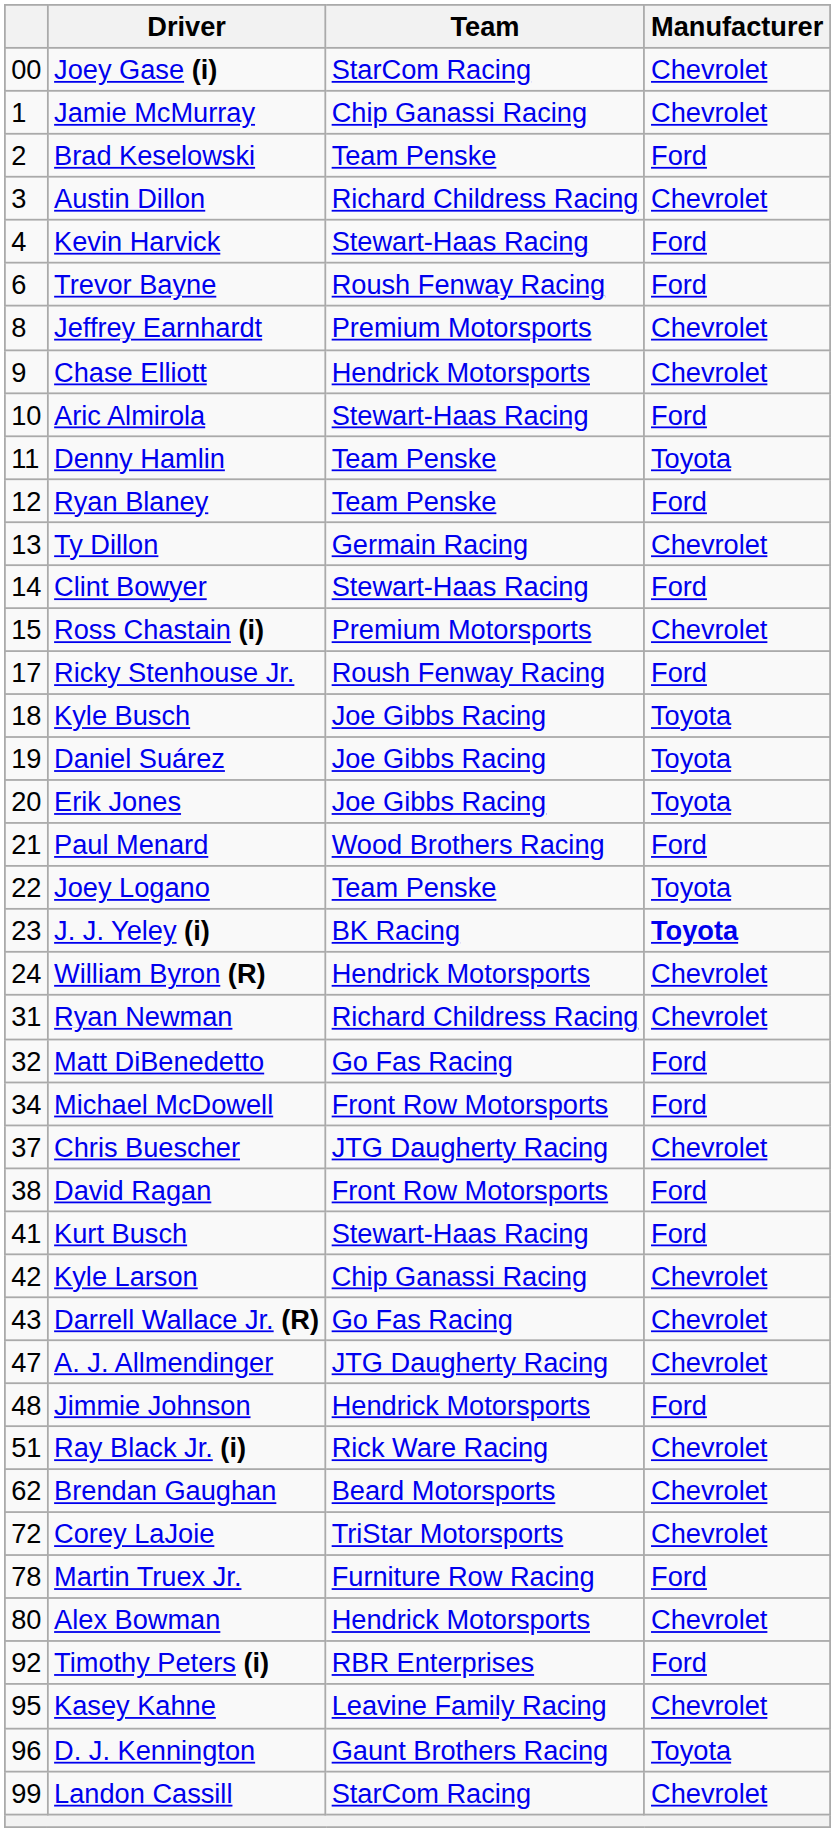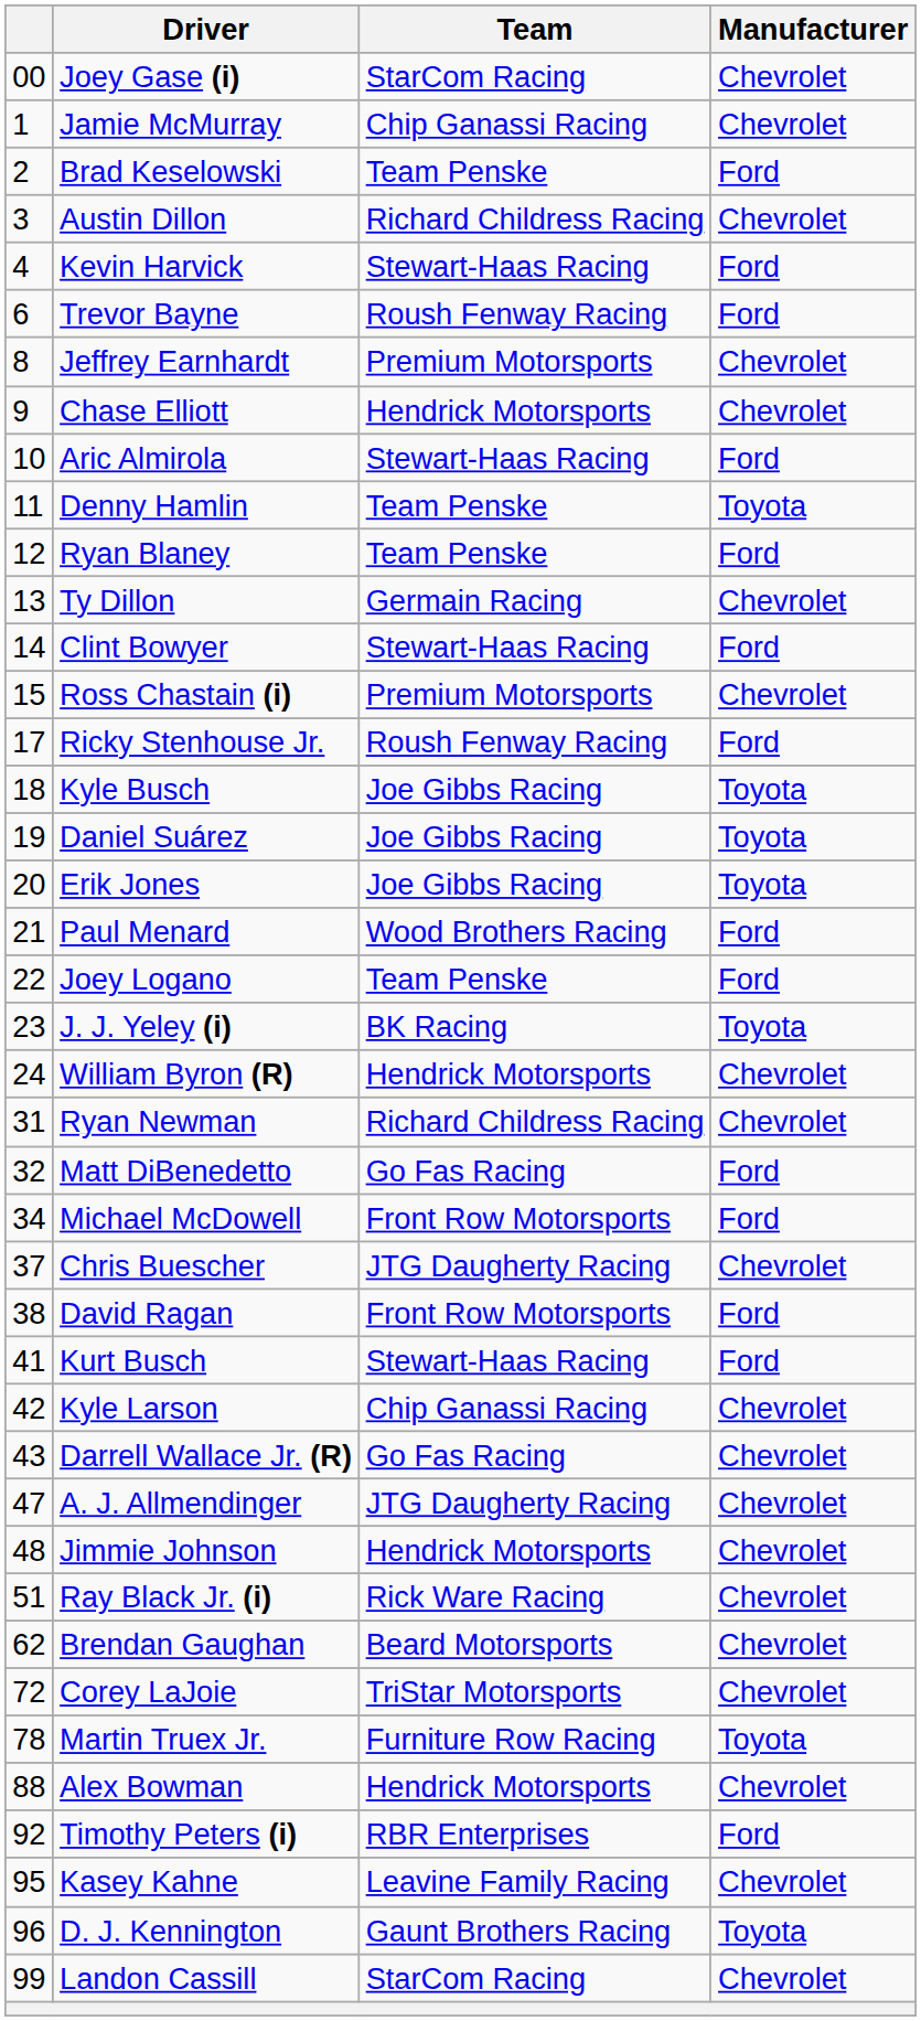 <table class="wikitable" style="font-size:95%">
 <tr>
 <th></th>
 <th>Driver</th>
 <th>Team</th>
 <th>Manufacturer</th>
 </tr>
 <tr>
 <td>00</td>
 <td><a href='#'>Joey Gase</a> <strong>(i)</strong></td>
 <td><a href='#'>StarCom Racing</a></td>
 <td><a href='#'>Chevrolet</a></td>
 </tr>
 <tr>
 <td>1</td>
 <td><a href='#'>Jamie McMurray</a></td>
 <td><a href='#'>Chip Ganassi Racing</a></td>
 <td><a href='#'>Chevrolet</a></td>
 </tr>
 <tr>
 <td>2</td>
 <td><a href='#'>Brad Keselowski</a></td>
 <td><a href='#'>Team Penske</a></td>
 <td><a href='#'>Ford</a></td>
 </tr>
 <tr>
 <td>3</td>
 <td><a href='#'>Austin Dillon</a></td>
 <td><a href='#'>Richard Childress Racing</a></td>
 <td><a href='#'>Chevrolet</a></td>
 </tr>
 <tr>
 <td>4</td>
 <td><a href='#'>Kevin Harvick</a></td>
 <td><a href='#'>Stewart-Haas Racing</a></td>
 <td><a href='#'>Ford</a></td>
 </tr>
 <tr>
 <td>6</td>
 <td><a href='#'>Trevor Bayne</a></td>
 <td><a href='#'>Roush Fenway Racing</a></td>
 <td><a href='#'>Ford</a></td>
 </tr>
 <tr>
 <td>8</td>
 <td><a href='#'>Jeffrey Earnhardt</a></td>
 <td><a href='#'>Premium Motorsports</a></td>
 <td><a href='#'>Chevrolet</a></td>
 </tr>
 <tr>
 <td>9</td>
 <td><a href='#'>Chase Elliott</a></td>
 <td><a href='#'>Hendrick Motorsports</a></td>
 <td><a href='#'>Chevrolet</a></td>
 </tr>
 <tr>
 <td>10</td>
 <td><a href='#'>Aric Almirola</a></td>
 <td><a href='#'>Stewart-Haas Racing</a></td>
 <td><a href='#'>Ford</a></td>
 </tr>
 <tr>
 <td>11</td>
 <td><a href='#'>Denny Hamlin</a></td>
 <td><a href='#'>Team Penske</a></td>
 <td><a href='#'>Toyota</a></td>
 </tr>
 <tr>
 <td>12</td>
 <td><a href='#'>Ryan Blaney</a></td>
 <td><a href='#'>Team Penske</a></td>
 <td><a href='#'>Ford</a></td>
 </tr>
 <tr>
 <td>13</td>
 <td><a href='#'>Ty Dillon</a></td>
 <td><a href='#'>Germain Racing</a></td>
 <td><a href='#'>Chevrolet</a></td>
 </tr>
 <tr>
 <td>14</td>
 <td><a href='#'>Clint Bowyer</a></td>
 <td><a href='#'>Stewart-Haas Racing</a></td>
 <td><a href='#'>Ford</a></td>
 </tr>
 <tr>
 <td>15</td>
 <td><a href='#'>Ross Chastain</a> <strong>(i)</strong></td>
 <td><a href='#'>Premium Motorsports</a></td>
 <td><a href='#'>Chevrolet</a></td>
 </tr>
 <tr>
 <td>17</td>
 <td><a href='#'>Ricky Stenhouse Jr.</a></td>
 <td><a href='#'>Roush Fenway Racing</a></td>
 <td><a href='#'>Ford</a></td>
 </tr>
 <tr>
 <td>18</td>
 <td><a href='#'>Kyle Busch</a></td>
 <td><a href='#'>Joe Gibbs Racing</a></td>
 <td><a href='#'>Toyota</a></td>
 </tr>
 <tr>
 <td>19</td>
 <td><a href='#'>Daniel Suárez</a></td>
 <td><a href='#'>Joe Gibbs Racing</a></td>
 <td><a href='#'>Toyota</a></td>
 </tr>
 <tr>
 <td>20</td>
 <td><a href='#'>Erik Jones</a></td>
 <td><a href='#'>Joe Gibbs Racing</a></td>
 <td><a href='#'>Toyota</a></td>
 </tr>
 <tr>
 <td>21</td>
 <td><a href='#'>Paul Menard</a></td>
 <td><a href='#'>Wood Brothers Racing</a></td>
 <td><a href='#'>Ford</a></td>
 </tr>
 <tr>
 <td>22</td>
 <td><a href='#'>Joey Logano</a></td>
 <td><a href='#'>Team Penske</a></td>
-<td><a href='#'>Toyota</a></td>
+<td><a href='#'>Ford</a></td>
 </tr>
 <tr>
 <td>23</td>
 <td><a href='#'>J. J. Yeley</a> <strong>(i)</strong></td>
 <td><a href='#'>BK Racing</a></td>
-<td><strong><a href='#'>Toyota</a></strong></td>
+<td><a href='#'>Toyota</a></td>
 </tr>
 <tr>
 <td>24</td>
 <td><a href='#'>William Byron</a> <strong>(R)</strong></td>
 <td><a href='#'>Hendrick Motorsports</a></td>
 <td><a href='#'>Chevrolet</a></td>
 </tr>
 <tr>
 <td>31</td>
 <td><a href='#'>Ryan Newman</a></td>
 <td><a href='#'>Richard Childress Racing</a></td>
 <td><a href='#'>Chevrolet</a></td>
 </tr>
 <tr>
 <td>32</td>
 <td><a href='#'>Matt DiBenedetto</a></td>
 <td><a href='#'>Go Fas Racing</a></td>
 <td><a href='#'>Ford</a></td>
 </tr>
 <tr>
 <td>34</td>
 <td><a href='#'>Michael McDowell</a></td>
 <td><a href='#'>Front Row Motorsports</a></td>
 <td><a href='#'>Ford</a></td>
 </tr>
 <tr>
 <td>37</td>
 <td><a href='#'>Chris Buescher</a></td>
 <td><a href='#'>JTG Daugherty Racing</a></td>
 <td><a href='#'>Chevrolet</a></td>
 </tr>
 <tr>
 <td>38</td>
 <td><a href='#'>David Ragan</a></td>
 <td><a href='#'>Front Row Motorsports</a></td>
 <td><a href='#'>Ford</a></td>
 </tr>
 <tr>
 <td>41</td>
 <td><a href='#'>Kurt Busch</a></td>
 <td><a href='#'>Stewart-Haas Racing</a></td>
 <td><a href='#'>Ford</a></td>
 </tr>
 <tr>
 <td>42</td>
 <td><a href='#'>Kyle Larson</a></td>
 <td><a href='#'>Chip Ganassi Racing</a></td>
 <td><a href='#'>Chevrolet</a></td>
 </tr>
 <tr>
 <td>43</td>
 <td><a href='#'>Darrell Wallace Jr.</a> <strong>(R)</strong></td>
 <td><a href='#'>Go Fas Racing</a></td>
 <td><a href='#'>Chevrolet</a></td>
 </tr>
 <tr>
 <td>47</td>
 <td><a href='#'>A. J. Allmendinger</a></td>
 <td><a href='#'>JTG Daugherty Racing</a></td>
 <td><a href='#'>Chevrolet</a></td>
 </tr>
 <tr>
 <td>48</td>
 <td><a href='#'>Jimmie Johnson</a></td>
 <td><a href='#'>Hendrick Motorsports</a></td>
-<td><a href='#'>Ford</a></td>
+<td><a href='#'>Chevrolet</a></td>
 </tr>
 <tr>
 <td>51</td>
 <td><a href='#'>Ray Black Jr.</a> <strong>(i)</strong></td>
 <td><a href='#'>Rick Ware Racing</a></td>
 <td><a href='#'>Chevrolet</a></td>
 </tr>
 <tr>
 <td>62</td>
 <td><a href='#'>Brendan Gaughan</a></td>
 <td><a href='#'>Beard Motorsports</a></td>
 <td><a href='#'>Chevrolet</a></td>
 </tr>
 <tr>
 <td>72</td>
 <td><a href='#'>Corey LaJoie</a></td>
 <td><a href='#'>TriStar Motorsports</a></td>
 <td><a href='#'>Chevrolet</a></td>
 </tr>
 <tr>
 <td>78</td>
 <td><a href='#'>Martin Truex Jr.</a></td>
 <td><a href='#'>Furniture Row Racing</a></td>
-<td><a href='#'>Ford</a></td>
+<td><a href='#'>Toyota</a></td>
 </tr>
 <tr>
-<td>80</td>
+<td>88</td>
 <td><a href='#'>Alex Bowman</a></td>
 <td><a href='#'>Hendrick Motorsports</a></td>
 <td><a href='#'>Chevrolet</a></td>
 </tr>
 <tr>
 <td>92</td>
 <td><a href='#'>Timothy Peters</a> <strong>(i)</strong></td>
 <td><a href='#'>RBR Enterprises</a></td>
 <td><a href='#'>Ford</a></td>
 </tr>
 <tr>
 <td>95</td>
 <td><a href='#'>Kasey Kahne</a></td>
 <td><a href='#'>Leavine Family Racing</a></td>
 <td><a href='#'>Chevrolet</a></td>
 </tr>
 <tr>
 <td>96</td>
 <td><a href='#'>D. J. Kennington</a></td>
 <td><a href='#'>Gaunt Brothers Racing</a></td>
 <td><a href='#'>Toyota</a></td>
 </tr>
 <tr>
 <td>99</td>
 <td><a href='#'>Landon Cassill</a></td>
 <td><a href='#'>StarCom Racing</a></td>
 <td><a href='#'>Chevrolet</a></td>
 </tr>
 <tr>
 <th colspan="4"></th>
 </tr>
 </table>
